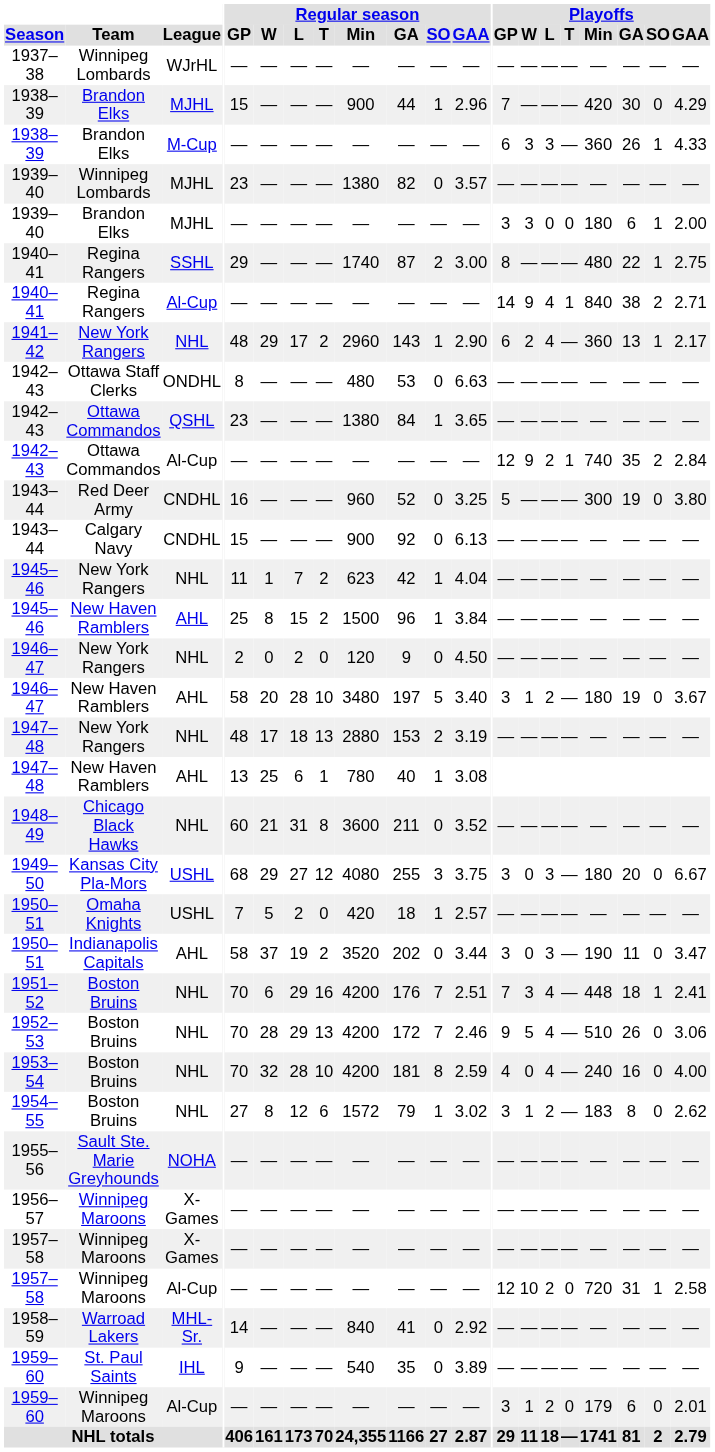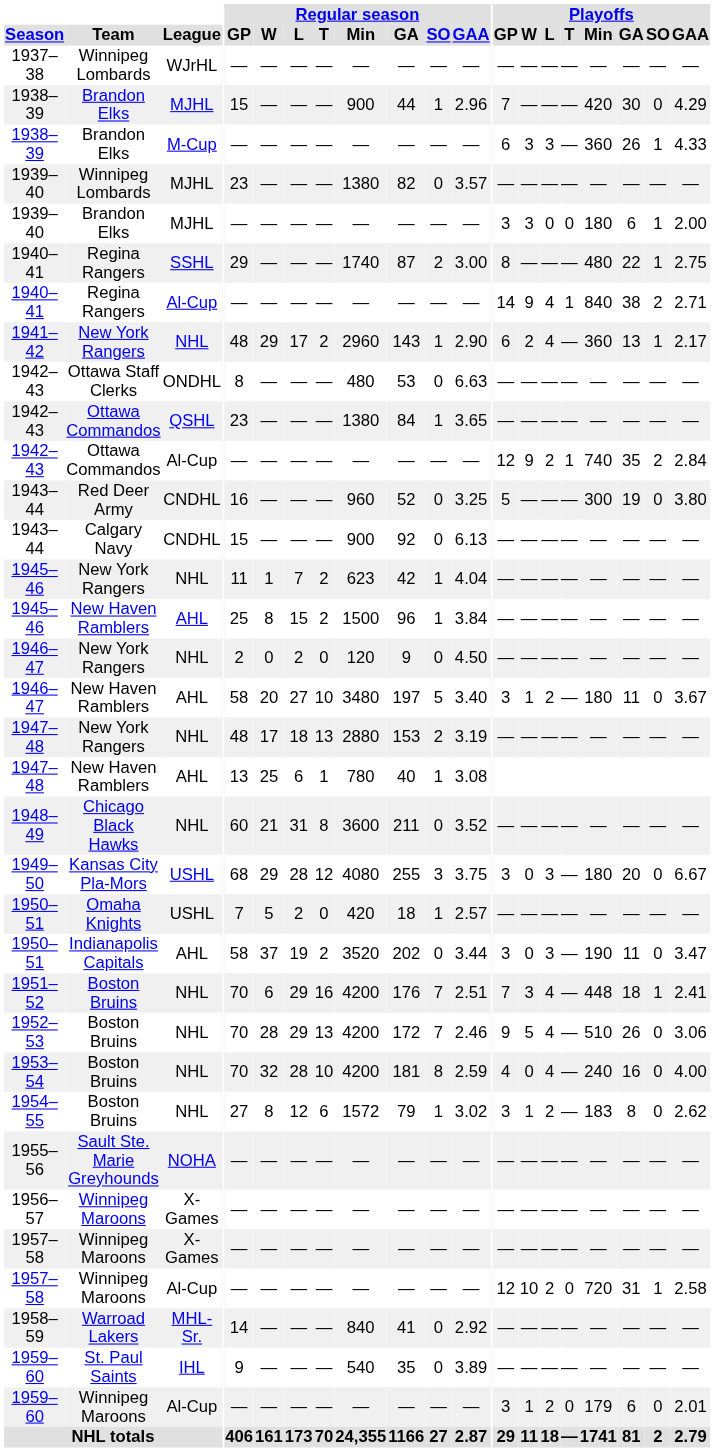 <table border="0" cellpadding="1" cellspacing="0" style="width:75%; text-align:center;">
 <tr bgcolor="#e0e0e0">
 <th colspan="3" bgcolor="#ffffff"></th>
 <th rowspan="99" bgcolor="#ffffff"></th>
 <th colspan="8" bgcolor="#e0e0e0"><a href='#'>Regular season</a></th>
 <th rowspan="99" bgcolor="#ffffff"></th>
 <th colspan="8" bgcolor="#e0e0e0"><a href='#'>Playoffs</a></th>
 </tr>
 <tr bgcolor="#e0e0e0">
 <th><a href='#'>Season</a></th>
 <th>Team</th>
 <th>League</th>
 <th>GP</th>
 <th>W</th>
 <th>L</th>
 <th>T</th>
 <th>Min</th>
 <th>GA</th>
 <th><a href='#'>SO</a></th>
 <th><a href='#'>GAA</a></th>
 <th>GP</th>
 <th>W</th>
 <th>L</th>
 <th>T</th>
 <th>Min</th>
 <th>GA</th>
 <th>SO</th>
 <th>GAA</th>
 </tr>
 <tr>
 <td>1937–38</td>
 <td>Winnipeg Lombards</td>
 <td>WJrHL</td>
 <td>—</td>
 <td>—</td>
 <td>—</td>
 <td>—</td>
 <td>—</td>
 <td>—</td>
 <td>—</td>
 <td>—</td>
 <td>—</td>
 <td>—</td>
 <td>—</td>
 <td>—</td>
 <td>—</td>
 <td>—</td>
 <td>—</td>
 <td>—</td>
 </tr>
 <tr bgcolor="#f0f0f0">
 <td>1938–39</td>
 <td><a href='#'>Brandon Elks</a></td>
 <td><a href='#'>MJHL</a></td>
 <td>15</td>
 <td>—</td>
 <td>—</td>
 <td>—</td>
 <td>900</td>
 <td>44</td>
 <td>1</td>
 <td>2.96</td>
 <td>7</td>
 <td>—</td>
 <td>—</td>
 <td>—</td>
 <td>420</td>
 <td>30</td>
 <td>0</td>
 <td>4.29</td>
 </tr>
 <tr>
 <td><a href='#'>1938–39</a></td>
 <td>Brandon Elks</td>
 <td><a href='#'>M-Cup</a></td>
 <td>—</td>
 <td>—</td>
 <td>—</td>
 <td>—</td>
 <td>—</td>
 <td>—</td>
 <td>—</td>
 <td>—</td>
 <td>6</td>
 <td>3</td>
 <td>3</td>
 <td>—</td>
 <td>360</td>
 <td>26</td>
 <td>1</td>
 <td>4.33</td>
 </tr>
 <tr bgcolor="#f0f0f0">
 <td>1939–40</td>
 <td>Winnipeg Lombards</td>
 <td>MJHL</td>
 <td>23</td>
 <td>—</td>
 <td>—</td>
 <td>—</td>
 <td>1380</td>
 <td>82</td>
 <td>0</td>
 <td>3.57</td>
 <td>—</td>
 <td>—</td>
 <td>—</td>
 <td>—</td>
 <td>—</td>
 <td>—</td>
 <td>—</td>
 <td>—</td>
 </tr>
 <tr>
 <td>1939–40</td>
 <td>Brandon Elks</td>
 <td>MJHL</td>
 <td>—</td>
 <td>—</td>
 <td>—</td>
 <td>—</td>
 <td>—</td>
 <td>—</td>
 <td>—</td>
 <td>—</td>
 <td>3</td>
 <td>3</td>
 <td>0</td>
 <td>0</td>
 <td>180</td>
 <td>6</td>
 <td>1</td>
 <td>2.00</td>
 </tr>
 <tr bgcolor="#f0f0f0">
 <td>1940–41</td>
 <td>Regina Rangers</td>
 <td><a href='#'>SSHL</a></td>
 <td>29</td>
 <td>—</td>
 <td>—</td>
 <td>—</td>
 <td>1740</td>
 <td>87</td>
 <td>2</td>
 <td>3.00</td>
 <td>8</td>
 <td>—</td>
 <td>—</td>
 <td>—</td>
 <td>480</td>
 <td>22</td>
 <td>1</td>
 <td>2.75</td>
 </tr>
 <tr>
 <td><a href='#'>1940–41</a></td>
 <td>Regina Rangers</td>
 <td><a href='#'>Al-Cup</a></td>
 <td>—</td>
 <td>—</td>
 <td>—</td>
 <td>—</td>
 <td>—</td>
 <td>—</td>
 <td>—</td>
 <td>—</td>
 <td>14</td>
 <td>9</td>
 <td>4</td>
 <td>1</td>
 <td>840</td>
 <td>38</td>
 <td>2</td>
 <td>2.71</td>
 </tr>
 <tr bgcolor="#f0f0f0">
 <td><a href='#'>1941–42</a></td>
 <td><a href='#'>New York Rangers</a></td>
 <td><a href='#'>NHL</a></td>
 <td>48</td>
 <td>29</td>
 <td>17</td>
 <td>2</td>
 <td>2960</td>
 <td>143</td>
 <td>1</td>
 <td>2.90</td>
 <td>6</td>
 <td>2</td>
 <td>4</td>
 <td>—</td>
 <td>360</td>
 <td>13</td>
 <td>1</td>
 <td>2.17</td>
 </tr>
 <tr>
 <td>1942–43</td>
 <td>Ottawa Staff Clerks</td>
 <td>ONDHL</td>
 <td>8</td>
 <td>—</td>
 <td>—</td>
 <td>—</td>
 <td>480</td>
 <td>53</td>
 <td>0</td>
 <td>6.63</td>
 <td>—</td>
 <td>—</td>
 <td>—</td>
 <td>—</td>
 <td>—</td>
 <td>—</td>
 <td>—</td>
 <td>—</td>
 </tr>
 <tr bgcolor="#f0f0f0">
 <td>1942–43</td>
 <td><a href='#'>Ottawa Commandos</a></td>
 <td><a href='#'>QSHL</a></td>
 <td>23</td>
 <td>—</td>
 <td>—</td>
 <td>—</td>
 <td>1380</td>
 <td>84</td>
 <td>1</td>
 <td>3.65</td>
 <td>—</td>
 <td>—</td>
 <td>—</td>
 <td>—</td>
 <td>—</td>
 <td>—</td>
 <td>—</td>
 <td>—</td>
 </tr>
 <tr>
 <td><a href='#'>1942–43</a></td>
 <td>Ottawa Commandos</td>
 <td>Al-Cup</td>
 <td>—</td>
 <td>—</td>
 <td>—</td>
 <td>—</td>
 <td>—</td>
 <td>—</td>
 <td>—</td>
 <td>—</td>
 <td>12</td>
 <td>9</td>
 <td>2</td>
 <td>1</td>
 <td>740</td>
 <td>35</td>
 <td>2</td>
 <td>2.84</td>
 </tr>
 <tr bgcolor="#f0f0f0">
 <td>1943–44</td>
 <td>Red Deer Army</td>
 <td>CNDHL</td>
 <td>16</td>
 <td>—</td>
 <td>—</td>
 <td>—</td>
 <td>960</td>
 <td>52</td>
 <td>0</td>
 <td>3.25</td>
 <td>5</td>
 <td>—</td>
 <td>—</td>
 <td>—</td>
 <td>300</td>
 <td>19</td>
 <td>0</td>
 <td>3.80</td>
 </tr>
 <tr>
 <td>1943–44</td>
 <td>Calgary Navy</td>
 <td>CNDHL</td>
 <td>15</td>
 <td>—</td>
 <td>—</td>
 <td>—</td>
 <td>900</td>
 <td>92</td>
 <td>0</td>
 <td>6.13</td>
 <td>—</td>
 <td>—</td>
 <td>—</td>
 <td>—</td>
 <td>—</td>
 <td>—</td>
 <td>—</td>
 <td>—</td>
 </tr>
 <tr bgcolor="#f0f0f0">
 <td><a href='#'>1945–46</a></td>
 <td>New York Rangers</td>
 <td>NHL</td>
 <td>11</td>
 <td>1</td>
 <td>7</td>
 <td>2</td>
 <td>623</td>
 <td>42</td>
 <td>1</td>
 <td>4.04</td>
 <td>—</td>
 <td>—</td>
 <td>—</td>
 <td>—</td>
 <td>—</td>
 <td>—</td>
 <td>—</td>
 <td>—</td>
 </tr>
 <tr>
 <td><a href='#'>1945–46</a></td>
 <td><a href='#'>New Haven Ramblers</a></td>
 <td><a href='#'>AHL</a></td>
 <td>25</td>
 <td>8</td>
 <td>15</td>
 <td>2</td>
 <td>1500</td>
 <td>96</td>
 <td>1</td>
 <td>3.84</td>
 <td>—</td>
 <td>—</td>
 <td>—</td>
 <td>—</td>
 <td>—</td>
 <td>—</td>
 <td>—</td>
 <td>—</td>
 </tr>
 <tr bgcolor="#f0f0f0">
 <td><a href='#'>1946–47</a></td>
 <td>New York Rangers</td>
 <td>NHL</td>
 <td>2</td>
 <td>0</td>
 <td>2</td>
 <td>0</td>
 <td>120</td>
 <td>9</td>
 <td>0</td>
 <td>4.50</td>
 <td>—</td>
 <td>—</td>
 <td>—</td>
 <td>—</td>
 <td>—</td>
 <td>—</td>
 <td>—</td>
 <td>—</td>
 </tr>
 <tr>
 <td><a href='#'>1946–47</a></td>
 <td>New Haven Ramblers</td>
 <td>AHL</td>
 <td>58</td>
 <td>20</td>
-<td>28</td>
+<td>27</td>
 <td>10</td>
 <td>3480</td>
 <td>197</td>
 <td>5</td>
 <td>3.40</td>
 <td>3</td>
 <td>1</td>
 <td>2</td>
 <td>—</td>
 <td>180</td>
-<td>19</td>
+<td>11</td>
 <td>0</td>
 <td>3.67</td>
 </tr>
 <tr bgcolor="#f0f0f0">
 <td><a href='#'>1947–48</a></td>
 <td>New York Rangers</td>
 <td>NHL</td>
 <td>48</td>
 <td>17</td>
 <td>18</td>
 <td>13</td>
 <td>2880</td>
 <td>153</td>
 <td>2</td>
 <td>3.19</td>
 <td>—</td>
 <td>—</td>
 <td>—</td>
 <td>—</td>
 <td>—</td>
 <td>—</td>
 <td>—</td>
 <td>—</td>
 </tr>
 <tr>
 <td><a href='#'>1947–48</a></td>
 <td>New Haven Ramblers</td>
 <td>AHL</td>
 <td>13</td>
 <td>25</td>
 <td>6</td>
 <td>1</td>
 <td>780</td>
 <td>40</td>
 <td>1</td>
 <td>3.08</td>
 </tr>
 <tr bgcolor="#f0f0f0">
 <td><a href='#'>1948–49</a></td>
 <td><a href='#'>Chicago Black Hawks</a></td>
 <td>NHL</td>
 <td>60</td>
 <td>21</td>
 <td>31</td>
 <td>8</td>
 <td>3600</td>
 <td>211</td>
 <td>0</td>
 <td>3.52</td>
 <td>—</td>
 <td>—</td>
 <td>—</td>
 <td>—</td>
 <td>—</td>
 <td>—</td>
 <td>—</td>
 <td>—</td>
 </tr>
 <tr>
 <td><a href='#'>1949–50</a></td>
 <td><a href='#'>Kansas City Pla-Mors</a></td>
 <td><a href='#'>USHL</a></td>
 <td>68</td>
 <td>29</td>
-<td>27</td>
+<td>28</td>
 <td>12</td>
 <td>4080</td>
 <td>255</td>
 <td>3</td>
 <td>3.75</td>
 <td>3</td>
 <td>0</td>
 <td>3</td>
 <td>—</td>
 <td>180</td>
 <td>20</td>
 <td>0</td>
 <td>6.67</td>
 </tr>
 <tr bgcolor="#f0f0f0">
 <td><a href='#'>1950–51</a></td>
 <td><a href='#'>Omaha Knights</a></td>
 <td>USHL</td>
 <td>7</td>
 <td>5</td>
 <td>2</td>
 <td>0</td>
 <td>420</td>
 <td>18</td>
 <td>1</td>
 <td>2.57</td>
 <td>—</td>
 <td>—</td>
 <td>—</td>
 <td>—</td>
 <td>—</td>
 <td>—</td>
 <td>—</td>
 <td>—</td>
 </tr>
 <tr>
 <td><a href='#'>1950–51</a></td>
 <td><a href='#'>Indianapolis Capitals</a></td>
 <td>AHL</td>
 <td>58</td>
 <td>37</td>
 <td>19</td>
 <td>2</td>
 <td>3520</td>
 <td>202</td>
 <td>0</td>
 <td>3.44</td>
 <td>3</td>
 <td>0</td>
 <td>3</td>
 <td>—</td>
 <td>190</td>
 <td>11</td>
 <td>0</td>
 <td>3.47</td>
 </tr>
 <tr bgcolor="#f0f0f0">
 <td><a href='#'>1951–52</a></td>
 <td><a href='#'>Boston Bruins</a></td>
 <td>NHL</td>
 <td>70</td>
 <td>6</td>
 <td>29</td>
 <td>16</td>
 <td>4200</td>
 <td>176</td>
 <td>7</td>
 <td>2.51</td>
 <td>7</td>
 <td>3</td>
 <td>4</td>
 <td>—</td>
 <td>448</td>
 <td>18</td>
 <td>1</td>
 <td>2.41</td>
 </tr>
 <tr>
 <td><a href='#'>1952–53</a></td>
 <td>Boston Bruins</td>
 <td>NHL</td>
 <td>70</td>
 <td>28</td>
 <td>29</td>
 <td>13</td>
 <td>4200</td>
 <td>172</td>
 <td>7</td>
 <td>2.46</td>
 <td>9</td>
 <td>5</td>
 <td>4</td>
 <td>—</td>
 <td>510</td>
 <td>26</td>
 <td>0</td>
 <td>3.06</td>
 </tr>
 <tr bgcolor="#f0f0f0">
 <td><a href='#'>1953–54</a></td>
 <td>Boston Bruins</td>
 <td>NHL</td>
 <td>70</td>
 <td>32</td>
 <td>28</td>
 <td>10</td>
 <td>4200</td>
 <td>181</td>
 <td>8</td>
 <td>2.59</td>
 <td>4</td>
 <td>0</td>
 <td>4</td>
 <td>—</td>
 <td>240</td>
 <td>16</td>
 <td>0</td>
 <td>4.00</td>
 </tr>
 <tr>
 <td><a href='#'>1954–55</a></td>
 <td>Boston Bruins</td>
 <td>NHL</td>
 <td>27</td>
 <td>8</td>
 <td>12</td>
 <td>6</td>
 <td>1572</td>
 <td>79</td>
 <td>1</td>
 <td>3.02</td>
 <td>3</td>
 <td>1</td>
 <td>2</td>
 <td>—</td>
 <td>183</td>
 <td>8</td>
 <td>0</td>
 <td>2.62</td>
 </tr>
 <tr bgcolor="#f0f0f0">
 <td>1955–56</td>
 <td><a href='#'>Sault Ste. Marie Greyhounds</a></td>
 <td><a href='#'>NOHA</a></td>
 <td>—</td>
 <td>—</td>
 <td>—</td>
 <td>—</td>
 <td>—</td>
 <td>—</td>
 <td>—</td>
 <td>—</td>
 <td>—</td>
 <td>—</td>
 <td>—</td>
 <td>—</td>
 <td>—</td>
 <td>—</td>
 <td>—</td>
 <td>—</td>
 </tr>
 <tr>
 <td>1956–57</td>
 <td><a href='#'>Winnipeg Maroons</a></td>
 <td>X-Games</td>
 <td>—</td>
 <td>—</td>
 <td>—</td>
 <td>—</td>
 <td>—</td>
 <td>—</td>
 <td>—</td>
 <td>—</td>
 <td>—</td>
 <td>—</td>
 <td>—</td>
 <td>—</td>
 <td>—</td>
 <td>—</td>
 <td>—</td>
 <td>—</td>
 </tr>
 <tr bgcolor="#f0f0f0">
 <td>1957–58</td>
 <td>Winnipeg Maroons</td>
 <td>X-Games</td>
 <td>—</td>
 <td>—</td>
 <td>—</td>
 <td>—</td>
 <td>—</td>
 <td>—</td>
 <td>—</td>
 <td>—</td>
 <td>—</td>
 <td>—</td>
 <td>—</td>
 <td>—</td>
 <td>—</td>
 <td>—</td>
 <td>—</td>
 <td>—</td>
 </tr>
 <tr>
 <td><a href='#'>1957–58</a></td>
 <td>Winnipeg Maroons</td>
 <td>Al-Cup</td>
 <td>—</td>
 <td>—</td>
 <td>—</td>
 <td>—</td>
 <td>—</td>
 <td>—</td>
 <td>—</td>
 <td>—</td>
 <td>12</td>
 <td>10</td>
 <td>2</td>
 <td>0</td>
 <td>720</td>
 <td>31</td>
 <td>1</td>
 <td>2.58</td>
 </tr>
 <tr bgcolor="#f0f0f0">
 <td>1958–59</td>
 <td><a href='#'>Warroad Lakers</a></td>
 <td><a href='#'>MHL-Sr.</a></td>
 <td>14</td>
 <td>—</td>
 <td>—</td>
 <td>—</td>
 <td>840</td>
 <td>41</td>
 <td>0</td>
 <td>2.92</td>
 <td>—</td>
 <td>—</td>
 <td>—</td>
 <td>—</td>
 <td>—</td>
 <td>—</td>
 <td>—</td>
 <td>—</td>
 </tr>
 <tr>
 <td><a href='#'>1959–60</a></td>
 <td><a href='#'>St. Paul Saints</a></td>
 <td><a href='#'>IHL</a></td>
 <td>9</td>
 <td>—</td>
 <td>—</td>
 <td>—</td>
 <td>540</td>
 <td>35</td>
 <td>0</td>
 <td>3.89</td>
 <td>—</td>
 <td>—</td>
 <td>—</td>
 <td>—</td>
 <td>—</td>
 <td>—</td>
 <td>—</td>
 <td>—</td>
 </tr>
 <tr bgcolor="#f0f0f0">
 <td><a href='#'>1959–60</a></td>
 <td>Winnipeg Maroons</td>
 <td>Al-Cup</td>
 <td>—</td>
 <td>—</td>
 <td>—</td>
 <td>—</td>
 <td>—</td>
 <td>—</td>
 <td>—</td>
 <td>—</td>
 <td>3</td>
 <td>1</td>
 <td>2</td>
 <td>0</td>
 <td>179</td>
 <td>6</td>
 <td>0</td>
 <td>2.01</td>
 </tr>
 <tr bgcolor="#e0e0e0">
 <th colspan="3">NHL totals</th>
 <th>406</th>
 <th>161</th>
 <th>173</th>
 <th>70</th>
 <th>24,355</th>
 <th>1166</th>
 <th>27</th>
 <th>2.87</th>
 <th>29</th>
 <th>11</th>
 <th>18</th>
 <th>—</th>
 <th>1741</th>
 <th>81</th>
 <th>2</th>
 <th>2.79</th>
 </tr>
 </table>
